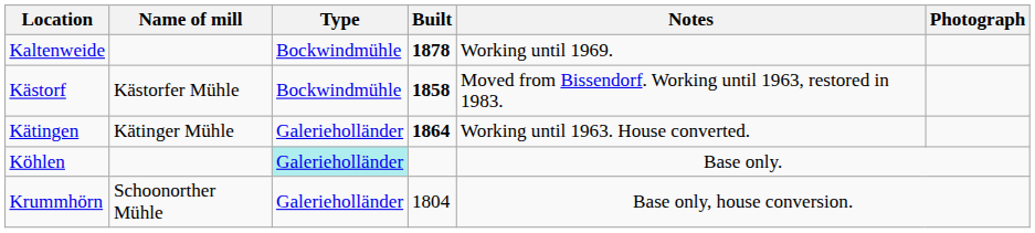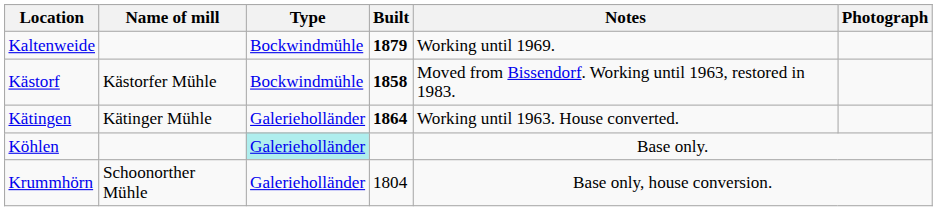 <table class="wikitable sortable">
 <tr>
 <th>Location</th>
 <th>Name of mill</th>
 <th>Type</th>
 <th>Built</th>
 <th class="unsortable">Notes</th>
 <th class="unsortable">Photograph</th>
 </tr>
 <tr>
 <td><a href='#'>Kaltenweide</a></td>
 <td></td>
 <td><a href='#'>Bockwindmühle</a></td>
-<td><strong>1878</strong></td>
+<td><strong>1879</strong></td>
 <td>Working until 1969.</td>
 <td></td>
 </tr>
 <tr>
 <td><a href='#'>Kästorf</a></td>
 <td>Kästorfer Mühle</td>
 <td><a href='#'>Bockwindmühle</a></td>
 <td><strong>1858</strong></td>
 <td>Moved from <a href='#'>Bissendorf</a>. Working until 1963, restored in 1983.</td>
 <td></td>
 </tr>
 <tr>
 <td><a href='#'>Kätingen</a></td>
 <td>Kätinger Mühle</td>
 <td><a href='#'>Galerieholländer</a></td>
 <td><strong>1864</strong></td>
 <td>Working until 1963. House converted.</td>
 <td></td>
 </tr>
 <tr>
 <td><a href='#'>Köhlen</a></td>
 <td></td>
 <td style="background: paleturquoise;"><a href='#'>Galerieholländer</a></td>
 <td></td>
 <td colspan="2" style="text-align:center;">Base only.</td>
 </tr>
 <tr>
 <td><a href='#'>Krummhörn</a></td>
 <td>Schoonorther Mühle</td>
 <td><a href='#'>Galerieholländer</a></td>
 <td>1804</td>
 <td colspan="2" style="text-align:center;">Base only, house conversion.</td>
 </tr>
 </table>
